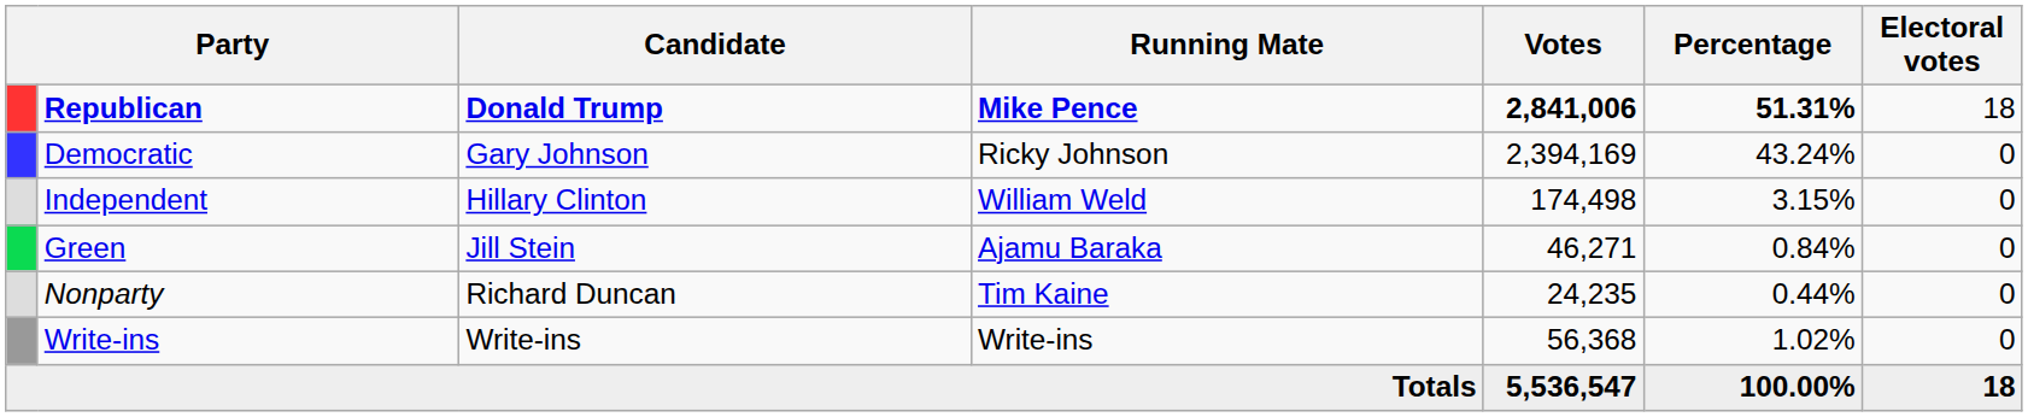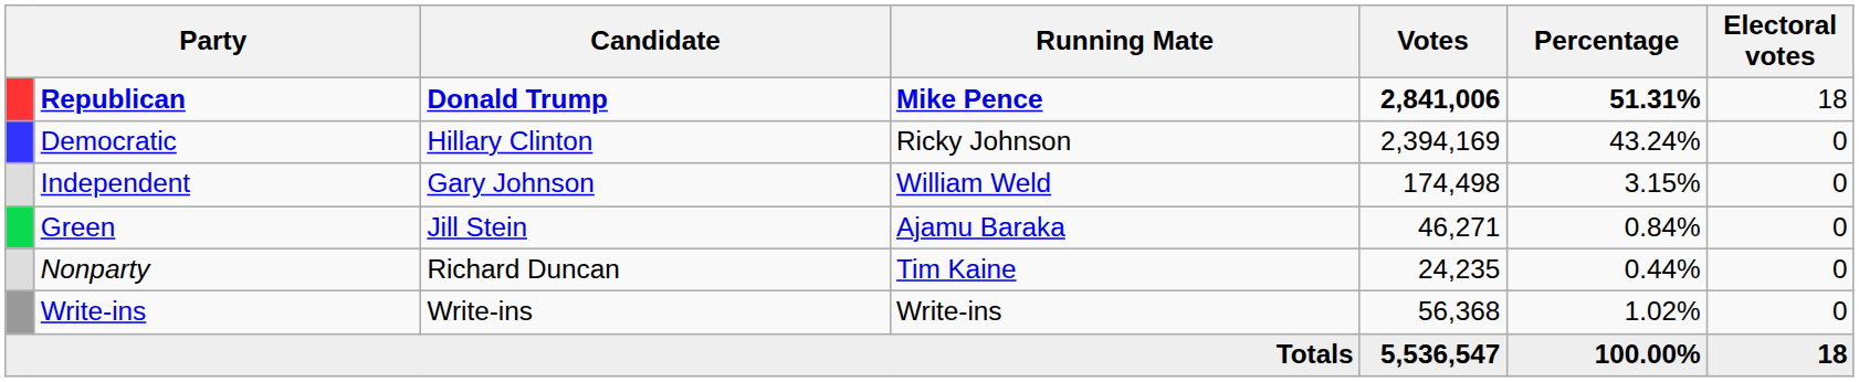 <table class="wikitable">
 <tr>
 <th colspan="2" style="width: 15em">Party</th>
 <th style="width: 17em">Candidate</th>
 <th style="width: 17em">Running Mate</th>
 <th style="width: 5em">Votes</th>
 <th style="width: 7em">Percentage</th>
 <th style="width: 5em">Electoral votes</th>
 </tr>
 <tr>
 <th style="background:#f33; width:3px;"></th>
 <td style="width: 130px"><strong><a href='#'>Republican</a></strong></td>
 <td><strong><a href='#'>Donald Trump</a></strong></td>
 <td><strong><a href='#'>Mike Pence</a></strong></td>
 <td style="text-align:right;"><strong>2,841,006</strong></td>
 <td style="text-align:right;"><strong>51.31%</strong></td>
 <td style="text-align:right;">18</td>
 </tr>
 <tr>
 <th style="background:#33f; width:3px;"></th>
 <td style="width: 130px"><a href='#'>Democratic</a></td>
-<td><a href='#'>Gary Johnson</a></td>
+<td><a href='#'>Hillary Clinton</a></td>
 <td>Ricky Johnson</td>
 <td style="text-align:right;">2,394,169</td>
 <td style="text-align:right;">43.24%</td>
 <td style="text-align:right;">0</td>
 </tr>
 <tr>
 <th style="background:#DDDDDD; width:3px;"></th>
 <td style="width: 130px"><a href='#'>Independent</a></td>
-<td><a href='#'>Hillary Clinton</a></td>
+<td><a href='#'>Gary Johnson</a></td>
 <td><a href='#'>William Weld</a></td>
 <td style="text-align:right;">174,498</td>
 <td style="text-align:right;">3.15%</td>
 <td style="text-align:right;">0</td>
 </tr>
 <tr>
 <th style="background:#0bda51; width:3px;"></th>
 <td style="width: 130px"><a href='#'>Green</a></td>
 <td><a href='#'>Jill Stein</a></td>
 <td><a href='#'>Ajamu Baraka</a></td>
 <td style="text-align:right;">46,271</td>
 <td style="text-align:right;">0.84%</td>
 <td style="text-align:right;">0</td>
 </tr>
 <tr>
 <th style="background:#DDDDDD; width:3px;"></th>
 <td style="width: 130px"><em>Nonparty</em></td>
 <td>Richard Duncan</td>
 <td><a href='#'>Tim Kaine</a></td>
 <td style="text-align:right;">24,235</td>
 <td style="text-align:right;">0.44%</td>
 <td style="text-align:right;">0</td>
 </tr>
 <tr>
 <th style="background:#999; width:3px;"></th>
 <td style="width: 130px"><a href='#'>Write-ins</a></td>
 <td>Write-ins</td>
 <td>Write-ins</td>
 <td style="text-align:right;">56,368</td>
 <td style="text-align:right;">1.02%</td>
 <td style="text-align:right;">0</td>
 </tr>
 <tr style="background:#eee; text-align:right;">
 <td colspan="4"><strong>Totals</strong></td>
 <td><strong>5,536,547</strong></td>
 <td><strong>100.00%</strong></td>
 <td><strong>18</strong></td>
 </tr>
 </table>
